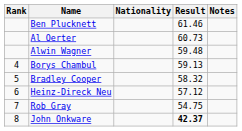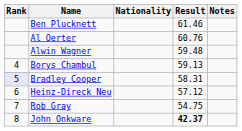 <table class="wikitable sortable" style="text-align:center;font-size:95%">
 <tr>
 <th>Rank</th>
 <th>Name</th>
 <th>Nationality</th>
 <th>Result</th>
 <th>Notes</th>
 </tr>
 <tr>
 <td></td>
 <td align=left><a href='#'>Ben Plucknett</a></td>
 <td align=left></td>
 <td>61.46</td>
 <td></td>
 </tr>
 <tr>
 <td></td>
 <td align=left><a href='#'>Al Oerter</a></td>
 <td align=left></td>
-<td>60.73</td>
+<td>60.76</td>
 <td></td>
 </tr>
 <tr>
 <td></td>
 <td align=left><a href='#'>Alwin Wagner</a></td>
 <td align=left></td>
 <td>59.48</td>
 <td></td>
 </tr>
 <tr>
 <td>4</td>
 <td align=left><a href='#'>Borys Chambul</a></td>
 <td align=left></td>
 <td>59.13</td>
 <td></td>
 </tr>
 <tr>
-<td>5</td>
+<td style="background: lavender;">5</td>
 <td align=left><a href='#'>Bradley Cooper</a></td>
 <td align=left></td>
-<td>58.32</td>
+<td>58.31</td>
 <td></td>
 </tr>
 <tr>
 <td>6</td>
 <td align=left><a href='#'>Heinz-Direck Neu</a></td>
 <td align=left></td>
 <td>57.12</td>
 <td></td>
 </tr>
 <tr>
 <td>7</td>
 <td align=left><a href='#'>Rob Gray</a></td>
 <td align=left></td>
 <td>54.75</td>
 <td></td>
 </tr>
 <tr>
 <td>8</td>
 <td align=left><a href='#'>John Onkware</a></td>
 <td align=left></td>
 <td><strong>42.37</strong></td>
 <td></td>
 </tr>
 </table>
